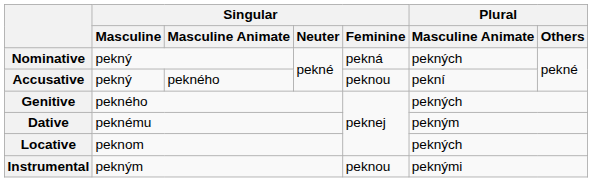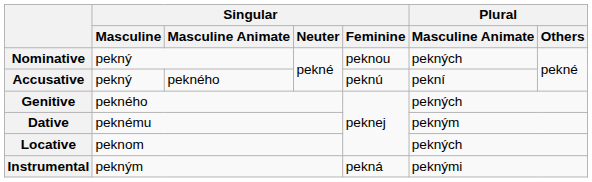 <table class="wikitable">
 <tr>
 <th rowspan="2"> </th>
 <th colspan="4">Singular</th>
 <th colspan="2">Plural</th>
 </tr>
 <tr>
 <th>Masculine</th>
 <th>Masculine Animate</th>
 <th>Neuter</th>
 <th>Feminine</th>
 <th>Masculine Animate</th>
 <th>Others</th>
 </tr>
 <tr>
 <th>Nominative</th>
 <td colspan="2">pekný</td>
 <td rowspan="2">pekné</td>
-<td>pekná</td>
+<td>peknou</td>
 <td>pekných</td>
 <td rowspan="2">pekné</td>
 </tr>
 <tr>
 <th>Accusative</th>
 <td>pekný</td>
 <td>pekného</td>
-<td>peknou</td>
+<td>peknú</td>
 <td>pekní</td>
 </tr>
 <tr>
 <th>Genitive</th>
 <td colspan="3">pekného</td>
 <td rowspan="3">peknej</td>
 <td colspan="2">pekných</td>
 </tr>
 <tr>
 <th>Dative</th>
 <td colspan="3">peknému</td>
 <td colspan="2">pekným</td>
 </tr>
 <tr>
 <th>Locative</th>
 <td colspan="3">peknom</td>
 <td colspan="2">pekných</td>
 </tr>
 <tr>
 <th>Instrumental</th>
 <td colspan="3">pekným</td>
-<td>peknou</td>
+<td>pekná</td>
 <td colspan="2">peknými</td>
 </tr>
 </table>
